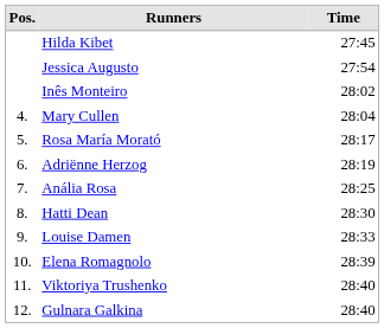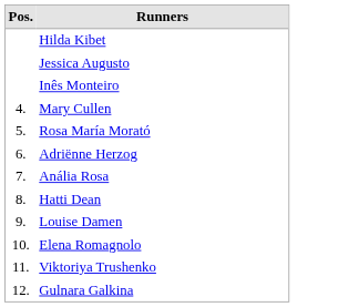 <table cellspacing="0" cellpadding="3" style="border:1px solid #AAAAAA;font-size:90%">
 <tr bgcolor="#E4E4E4">
 <th style="border-bottom:1px solid #AAAAAA" width=10>Pos.</th>
 <th style="border-bottom:1px solid #AAAAAA" width=250>Runners</th>
-<th style="border-bottom:1px solid #AAAAAA" width=60>Time</th>
 </tr>
 <tr align="center">
 <td align="center"></td>
 <td align="left"> <a href='#'>Hilda Kibet</a></td>
-<td align="right">27:45</td>
 </tr>
 <tr align="center">
 <td align="center"></td>
 <td align="left"> <a href='#'>Jessica Augusto</a></td>
-<td align="right">27:54</td>
 </tr>
 <tr align="center">
 <td align="center"></td>
 <td align="left"> <a href='#'>Inês Monteiro</a></td>
-<td align="right">28:02</td>
 </tr>
 <tr align="center">
 <td align="center">4.</td>
 <td align="left"> <a href='#'>Mary Cullen</a></td>
-<td align="right">28:04</td>
 </tr>
 <tr align="center">
 <td align="center">5.</td>
 <td align="left"> <a href='#'>Rosa María Morató</a></td>
-<td align="right">28:17</td>
 </tr>
 <tr align="center">
 <td align="center">6.</td>
 <td align="left"> <a href='#'>Adriënne Herzog</a></td>
-<td align="right">28:19</td>
 </tr>
 <tr align="center">
 <td align="center">7.</td>
 <td align="left"> <a href='#'>Anália Rosa</a></td>
-<td align="right">28:25</td>
 </tr>
 <tr align="center">
 <td align="center">8.</td>
 <td align="left"> <a href='#'>Hatti Dean</a></td>
-<td align="right">28:30</td>
 </tr>
 <tr align="center">
 <td align="center">9.</td>
 <td align="left"> <a href='#'>Louise Damen</a></td>
-<td align="right">28:33</td>
 </tr>
 <tr align="center">
 <td align="center">10.</td>
 <td align="left"> <a href='#'>Elena Romagnolo</a></td>
-<td align="right">28:39</td>
 </tr>
 <tr align="center">
 <td align="center">11.</td>
 <td align="left"> <a href='#'>Viktoriya Trushenko</a></td>
-<td align="right">28:40</td>
 </tr>
 <tr align="center">
 <td align="center">12.</td>
 <td align="left"> <a href='#'>Gulnara Galkina</a></td>
-<td align="right">28:40</td>
 </tr>
 </table>
